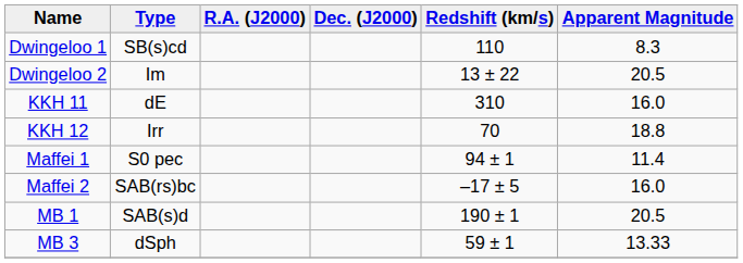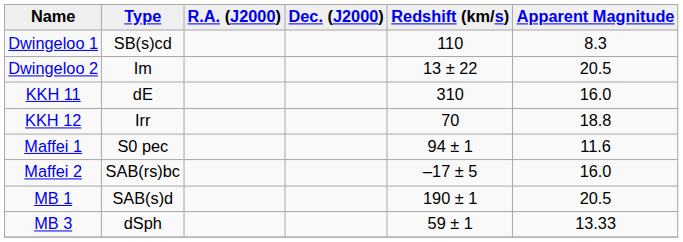 <table class="wikitable" style="text-align:center;border-collapse:collapse;" cellpadding="2">
 <tr>
 <th style="background:#efefef;">Name</th>
 <th style="background:#efefef;"><a href='#'>Type</a></th>
 <th style="background:#efefef;"><a href='#'>R.A.</a> (<a href='#'>J2000</a>)</th>
 <th style="background:#efefef;"><a href='#'>Dec.</a> (<a href='#'>J2000</a>)</th>
 <th style="background:#efefef;"><a href='#'>Redshift</a> (km/<a href='#'>s</a>)</th>
 <th style="background:#efefef;"><a href='#'>Apparent Magnitude</a></th>
 </tr>
 <tr>
 <td><a href='#'>Dwingeloo 1</a></td>
 <td>SB(s)cd</td>
 <td></td>
 <td></td>
 <td>110</td>
 <td>8.3</td>
 </tr>
 <tr>
 <td><a href='#'>Dwingeloo 2</a></td>
 <td>Im</td>
 <td></td>
 <td></td>
 <td>13 ± 22</td>
 <td>20.5</td>
 </tr>
 <tr>
 <td><a href='#'>KKH 11</a></td>
 <td>dE</td>
 <td></td>
 <td></td>
 <td>310</td>
 <td>16.0</td>
 </tr>
 <tr>
 <td><a href='#'>KKH 12</a></td>
 <td>Irr</td>
 <td></td>
 <td></td>
 <td>70</td>
 <td>18.8</td>
 </tr>
 <tr>
 <td><a href='#'>Maffei 1</a></td>
 <td>S0 pec</td>
 <td></td>
 <td></td>
 <td>94 ± 1</td>
-<td>11.4</td>
+<td>11.6</td>
 </tr>
 <tr>
 <td><a href='#'>Maffei 2</a></td>
 <td>SAB(rs)bc</td>
 <td></td>
 <td></td>
 <td>–17 ± 5</td>
 <td>16.0</td>
 </tr>
 <tr>
 <td><a href='#'>MB 1</a></td>
 <td>SAB(s)d</td>
 <td></td>
 <td></td>
 <td>190 ± 1</td>
 <td>20.5</td>
 </tr>
 <tr>
 <td><a href='#'>MB 3</a></td>
 <td>dSph</td>
 <td></td>
 <td></td>
 <td>59 ± 1</td>
 <td>13.33</td>
 </tr>
 <tr>
 </tr>
 </table>
